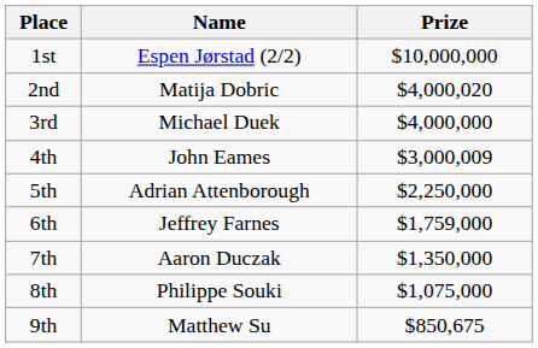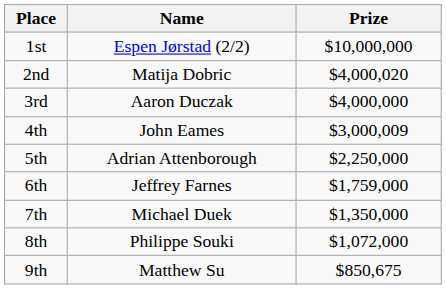 <table class="wikitable">
 <tr>
 <th width="50">Place</th>
 <th width="200">Name</th>
 <th width="125">Prize</th>
 </tr>
 <tr>
 <td align = "center">1st</td>
 <td align = "center"> <a href='#'>Espen Jørstad</a> (2/2)</td>
 <td align = "center">$10,000,000</td>
 </tr>
 <tr>
 <td align = "center">2nd</td>
 <td align = "center"> Matija Dobric</td>
 <td align = "center">$4,000,020</td>
 </tr>
 <tr>
 <td align = "center">3rd</td>
-<td align = "center"> Michael Duek</td>
+<td align = "center"> Aaron Duczak</td>
 <td align = "center">$4,000,000</td>
 </tr>
 <tr>
 <td align = "center">4th</td>
 <td align = "center"> John Eames</td>
 <td align = "center">$3,000,009</td>
 </tr>
 <tr>
 <td align = "center">5th</td>
 <td align = "center"> Adrian Attenborough</td>
 <td align = "center">$2,250,000</td>
 </tr>
 <tr>
 <td align = "center">6th</td>
 <td align = "center"> Jeffrey Farnes</td>
 <td align = "center">$1,759,000</td>
 </tr>
 <tr>
 <td align = "center">7th</td>
-<td align = "center"> Aaron Duczak</td>
+<td align = "center"> Michael Duek</td>
 <td align = "center">$1,350,000</td>
 </tr>
 <tr>
 <td align = "center">8th</td>
 <td align = "center"> Philippe Souki</td>
-<td align = "center">$1,075,000</td>
+<td align = "center">$1,072,000</td>
 </tr>
 <tr>
 <td align = "center">9th</td>
 <td align = "center"> Matthew Su</td>
 <td align = "center">$850,675</td>
 </tr>
 </table>
